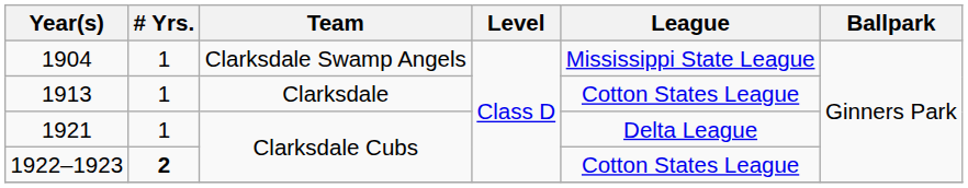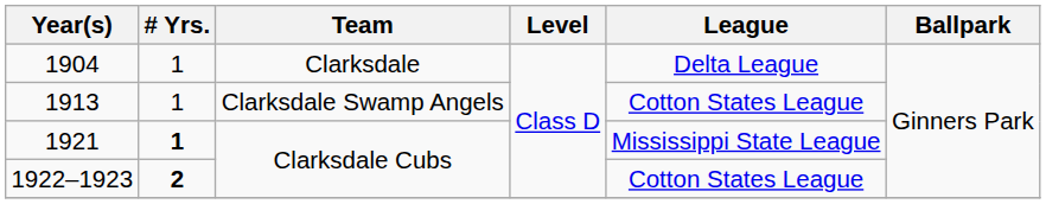 <table class="wikitable" style="text-align:center; font-size: 95%;">
 <tr>
 <th>Year(s)</th>
 <th># Yrs.</th>
 <th>Team</th>
 <th>Level</th>
 <th>League</th>
 <th>Ballpark</th>
 </tr>
 <tr>
 <td>1904</td>
 <td>1</td>
-<td>Clarksdale Swamp Angels</td>
+<td>Clarksdale</td>
 <td rowspan=4><a href='#'>Class D</a></td>
-<td><a href='#'>Mississippi State League</a></td>
+<td><a href='#'>Delta League</a></td>
 <td rowspan=4>Ginners Park</td>
 </tr>
 <tr>
 <td>1913</td>
 <td>1</td>
-<td>Clarksdale</td>
+<td>Clarksdale Swamp Angels</td>
 <td><a href='#'>Cotton States League</a></td>
 </tr>
 <tr>
 <td>1921</td>
-<td>1</td>
+<td><strong>1</strong></td>
 <td rowspan=2>Clarksdale Cubs</td>
-<td><a href='#'>Delta League</a></td>
+<td><a href='#'>Mississippi State League</a></td>
 </tr>
 <tr>
 <td>1922–1923</td>
 <td><strong>2</strong></td>
 <td><a href='#'>Cotton States League</a></td>
 </tr>
 <tr>
 </tr>
 </table>
